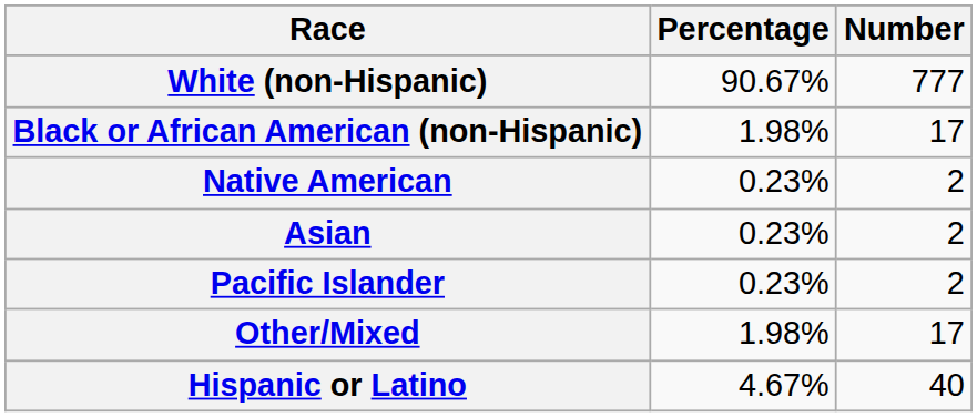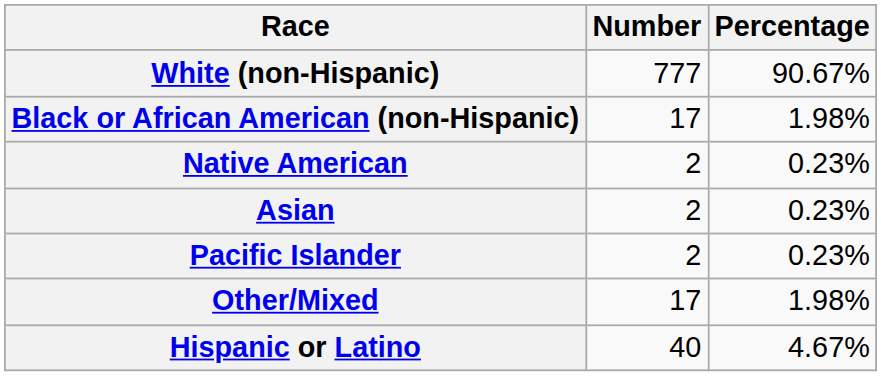 <table class="wikitable" style="text-align:right">
 <tr>
 <th scope="col">Race</th>
+<th scope="col">Number</th>
 <th scope="col">Percentage</th>
-<th scope="col">Number</th>
 </tr>
 <tr>
 <th scope="row"><a href='#'>White</a> (non-Hispanic)</th>
+<td>777</td>
 <td>90.67%</td>
-<td>777</td>
 </tr>
 <tr>
 <th scope="row"><a href='#'>Black or African American</a> (non-Hispanic)</th>
+<td>17</td>
 <td>1.98%</td>
-<td>17</td>
 </tr>
 <tr>
 <th scope="row"><a href='#'>Native American</a></th>
+<td>2</td>
 <td>0.23%</td>
-<td>2</td>
 </tr>
 <tr>
 <th scope="row"><a href='#'>Asian</a></th>
+<td>2</td>
 <td>0.23%</td>
-<td>2</td>
 </tr>
 <tr>
 <th scope="row"><a href='#'>Pacific Islander</a></th>
+<td>2</td>
 <td>0.23%</td>
-<td>2</td>
 </tr>
 <tr>
 <th scope="row"><a href='#'>Other/Mixed</a></th>
+<td>17</td>
 <td>1.98%</td>
-<td>17</td>
 </tr>
 <tr>
 <th scope="row"><a href='#'>Hispanic</a> or <a href='#'>Latino</a></th>
+<td>40</td>
 <td>4.67%</td>
-<td>40</td>
 </tr>
 </table>
